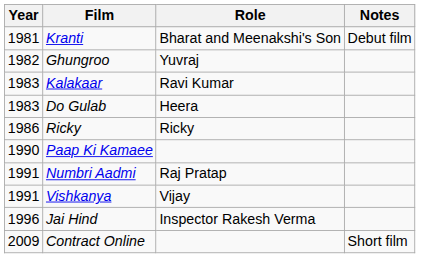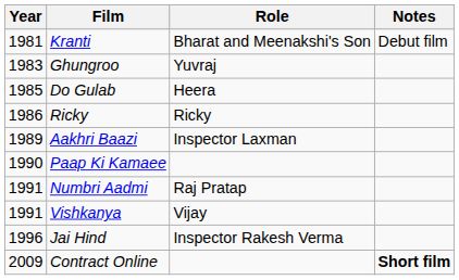 <table class="wikitable sortable plainrowheaders">
 <tr style="background:#ccc; text-align:center;">
 <th scope="col">Year</th>
 <th scope="col">Film</th>
 <th scope="col">Role</th>
 <th scope="col" class="unsortable">Notes</th>
 </tr>
 <tr>
 <td>1981</td>
 <td><em><a href='#'>Kranti</a></em></td>
 <td>Bharat and Meenakshi's Son</td>
 <td>Debut film</td>
 </tr>
 <tr>
-<td>1982</td>
+<td>1983</td>
 <td><em>Ghungroo</em></td>
 <td>Yuvraj</td>
 <td></td>
 </tr>
 <tr>
-<td>1983</td>
-<td><em><a href='#'>Kalakaar</a></em></td>
-<td>Ravi Kumar</td>
-<td></td>
-</tr>
-<tr>
-<td>1983</td>
+<td>1985</td>
 <td><em>Do Gulab</em></td>
 <td>Heera</td>
 <td></td>
 </tr>
 <tr>
 <td>1986</td>
 <td><em>Ricky</em></td>
 <td>Ricky</td>
+<td></td>
+</tr>
+<tr>
+<td>1989</td>
+<td><em><a href='#'>Aakhri Baazi</a></em></td>
+<td>Inspector Laxman</td>
 <td></td>
 </tr>
 <tr>
 <td>1990</td>
 <td><em><a href='#'>Paap Ki Kamaee</a></em></td>
 <td></td>
 <td></td>
 </tr>
 <tr>
 <td>1991</td>
 <td><em><a href='#'>Numbri Aadmi</a></em></td>
 <td>Raj Pratap</td>
 <td></td>
 </tr>
 <tr>
 <td>1991</td>
 <td><em><a href='#'>Vishkanya</a></em></td>
 <td>Vijay</td>
 <td></td>
 </tr>
 <tr>
 <td>1996</td>
 <td><em>Jai Hind</em></td>
 <td>Inspector Rakesh Verma</td>
 <td></td>
 </tr>
 <tr>
 <td>2009</td>
 <td><em>Contract Online</em></td>
 <td></td>
-<td>Short film</td>
+<td><strong>Short film</strong></td>
 </tr>
 </table>
